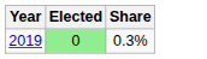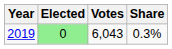 <table class="wikitable">
 <tr>
 <th>Year</th>
 <th>Elected</th>
+<th>Votes</th>
 <th>Share</th>
 </tr>
 <tr>
 <td align="center"><a href='#'>2019</a></td>
 <td align="center" style="background: lightgreen;">0</td>
+<td align="center">6,043</td>
 <td align="center">0.3%</td>
 </tr>
 </table>
